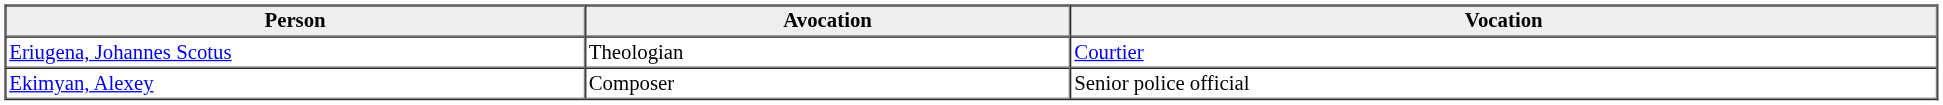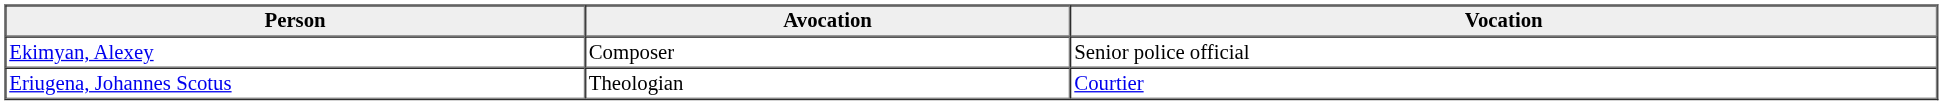 <table border=1 cellpadding=2 cellspacing=0 width=75%>
 <tr style="background:#efefef">
 <th width=30%>Person</th>
 <th>Avocation</th>
 <th>Vocation</th>
 </tr>
 <tr>
+<td><a href='#'>Ekimyan, Alexey</a></td>
+<td>Composer</td>
+<td>Senior police official</td>
+</tr>
+<tr>
 <td><a href='#'>Eriugena, Johannes Scotus</a></td>
 <td>Theologian</td>
 <td><a href='#'>Courtier</a></td>
 </tr>
-<tr>
-<td><a href='#'>Ekimyan, Alexey</a></td>
-<td>Composer</td>
-<td>Senior police official</td>
-</tr>
 </table>
